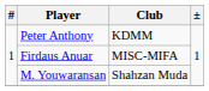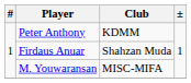 <table class="wikitable" style="text-align:center">
 <tr>
 <th>#</th>
 <th>Player</th>
 <th>Club</th>
 <th>±</th>
 </tr>
 <tr>
 <td rowspan=3>1</td>
 <td align="left"> <a href='#'>Peter Anthony</a></td>
 <td align="left">KDMM</td>
 <td rowspan=3>1</td>
 </tr>
 <tr>
 <td align="left"> <a href='#'>Firdaus Anuar</a></td>
-<td align="left">MISC-MIFA</td>
+<td align="left">Shahzan Muda</td>
 </tr>
 <tr>
 <td align="left"> <a href='#'>M. Youwaransan</a></td>
-<td align="left">Shahzan Muda</td>
+<td align="left">MISC-MIFA</td>
 </tr>
 <tr>
 </tr>
 </table>
